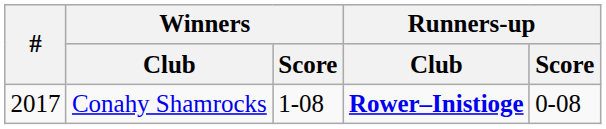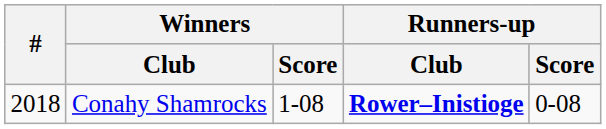 <table class="wikitable">
 <tr>
 <th rowspan="2">#</th>
 <th colspan="2">Winners</th>
 <th colspan="2">Runners-up</th>
 </tr>
 <tr>
 <th>Club</th>
 <th>Score</th>
 <th>Club</th>
 <th>Score</th>
 </tr>
 <tr>
-<td>2017</td>
+<td>2018</td>
 <td><a href='#'>Conahy Shamrocks</a></td>
 <td>1-08</td>
 <td><strong><a href='#'>Rower–Inistioge</a></strong></td>
 <td>0-08</td>
 </tr>
 </table>
